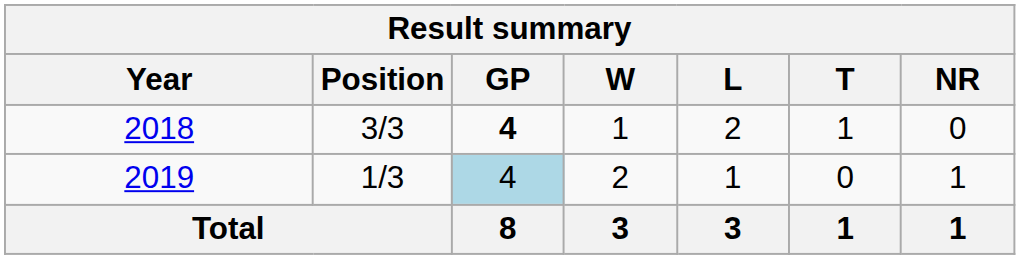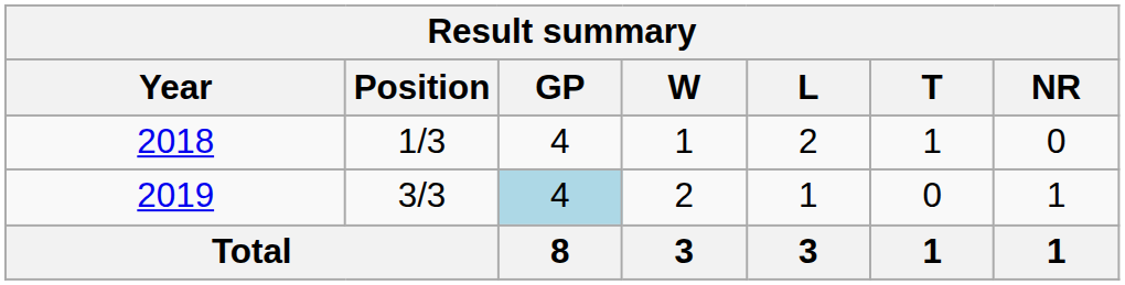 <table class="wikitable" style="text-align: center;">
 <tr>
 <th colspan=9>Result summary</th>
 </tr>
 <tr>
 <th width=150>Year</th>
 <th width=50>Position</th>
 <th width=50>GP</th>
 <th width=50>W</th>
 <th width=50>L</th>
 <th width=50>T</th>
 <th width=50>NR</th>
 </tr>
 <tr>
 <td> <a href='#'>2018</a></td>
-<td>3/3</td>
-<td><strong>4</strong></td>
+<td>1/3</td>
+<td>4</td>
 <td>1</td>
 <td>2</td>
 <td>1</td>
 <td>0</td>
 </tr>
 <tr>
 <td> <a href='#'>2019</a></td>
-<td>1/3</td>
+<td>3/3</td>
 <td style="background: lightblue;">4</td>
 <td>2</td>
 <td>1</td>
 <td>0</td>
 <td>1</td>
 </tr>
 <tr>
 <th colspan="2">Total</th>
 <th>8</th>
 <th>3</th>
 <th>3</th>
 <th>1</th>
 <th>1</th>
 </tr>
 </table>
